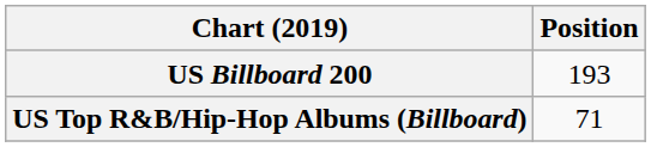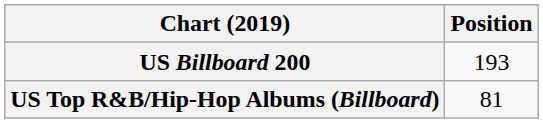 <table class="wikitable plainrowheaders" style="text-align:center">
 <tr>
 <th scope="col">Chart (2019)</th>
 <th scope="col">Position</th>
 </tr>
 <tr>
 <th scope="row">US <em>Billboard</em> 200</th>
 <td>193</td>
 </tr>
 <tr>
 <th scope="row">US Top R&B/Hip-Hop Albums (<em>Billboard</em>)</th>
-<td>71</td>
+<td>81</td>
 </tr>
 </table>
